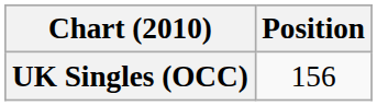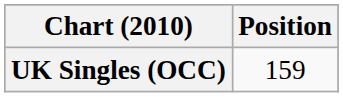 <table class="wikitable plainrowheaders" style="text-align:center">
 <tr>
 <th>Chart (2010)</th>
 <th>Position</th>
 </tr>
 <tr>
 <th scope="row">UK Singles (OCC)</th>
-<td>156</td>
+<td>159</td>
 </tr>
 </table>
